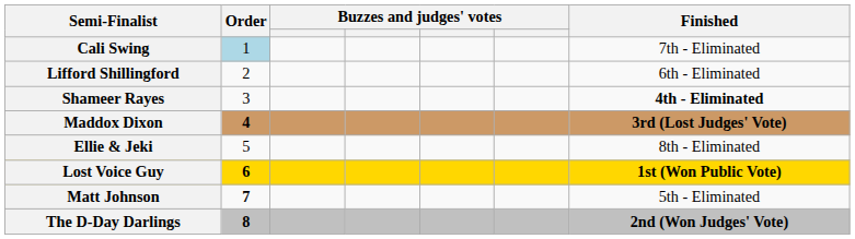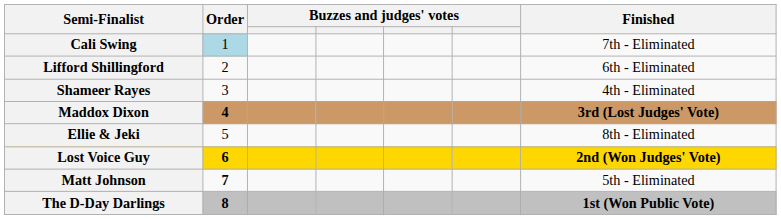 <table class="wikitable plainrowheaders sortable" style="text-align:center;">
 <tr>
 <th scope="col" rowspan="2" class="unsortable" style="width:17em;">Semi-Finalist</th>
 <th scope="col" rowspan="2" style="width:1em;">Order</th>
 <th scope="col" colspan="4" class="unsortable" style="width:24em;">Buzzes and judges' votes</th>
 <th scope="col" rowspan="2" style="width:23em;">Finished </th>
 </tr>
 <tr>
 <th scope="col" class="unsortable" style="width:6em;"></th>
 <th scope="col" class="unsortable" style="width:6em;"></th>
 <th scope="col" class="unsortable" style="width:6em;"></th>
 <th scope="col" class="unsortable" style="width:6em;"></th>
 </tr>
 <tr>
 <th scope="row">Cali Swing</th>
 <td style="background: lightblue;">1</td>
 <td style="text-align:center;"></td>
 <td style="text-align:center;"></td>
 <td style="text-align:center;"></td>
 <td style="text-align:center;"></td>
 <td>7th - Eliminated</td>
 </tr>
 <tr>
 <th scope="row">Lifford Shillingford</th>
 <td>2</td>
 <td style="text-align:center;"></td>
 <td style="text-align:center;"></td>
 <td style="text-align:center;"></td>
 <td style="text-align:center;"></td>
 <td>6th - Eliminated</td>
 </tr>
 <tr>
 <th scope="row">Shameer Rayes</th>
 <td>3</td>
 <td style="text-align:center;"></td>
 <td style="text-align:center;"></td>
 <td style="text-align:center;"></td>
 <td style="text-align:center;"></td>
-<td><strong>4th - Eliminated</strong></td>
+<td>4th - Eliminated</td>
 </tr>
 <tr style="background:#c96;">
 <th scope="row"><strong>Maddox Dixon</strong></th>
 <td><strong>4</strong></td>
 <td style="text-align:center;"></td>
 <td style="text-align:center;"></td>
 <td style="text-align:center;"></td>
 <td style="text-align:center;"></td>
 <td><strong>3rd (Lost Judges' Vote)</strong></td>
 </tr>
 <tr>
 <th scope="row">Ellie & Jeki</th>
 <td>5</td>
 <td style="text-align:center;"></td>
 <td style="text-align:center;"></td>
 <td style="text-align:center;"></td>
 <td style="text-align:center;"></td>
 <td>8th - Eliminated</td>
 </tr>
 <tr style="background:gold;">
 <th scope="row"><strong>Lost Voice Guy</strong></th>
 <td><strong>6</strong></td>
 <td style="text-align:center;"></td>
 <td style="text-align:center;"></td>
 <td style="text-align:center;"></td>
 <td style="text-align:center;"></td>
-<td><strong>1st (Won Public Vote)</strong></td>
+<td><strong>2nd (Won Judges' Vote)</strong></td>
 </tr>
 <tr>
 <th scope="row">Matt Johnson </th>
 <td><strong>7</strong></td>
 <td style="text-align:center;"></td>
 <td style="text-align:center;"></td>
 <td style="text-align:center;"></td>
 <td style="text-align:center;"></td>
 <td>5th - Eliminated</td>
 </tr>
 <tr style="background:silver;">
 <th scope="row"><strong>The D-Day Darlings</strong></th>
 <td><strong>8</strong></td>
 <td style="text-align:center;"></td>
 <td style="text-align:center;"></td>
 <td style="text-align:center;"></td>
 <td style="text-align:center;"></td>
-<td><strong>2nd (Won Judges' Vote)</strong></td>
+<td><strong>1st (Won Public Vote)</strong></td>
 </tr>
 </table>
